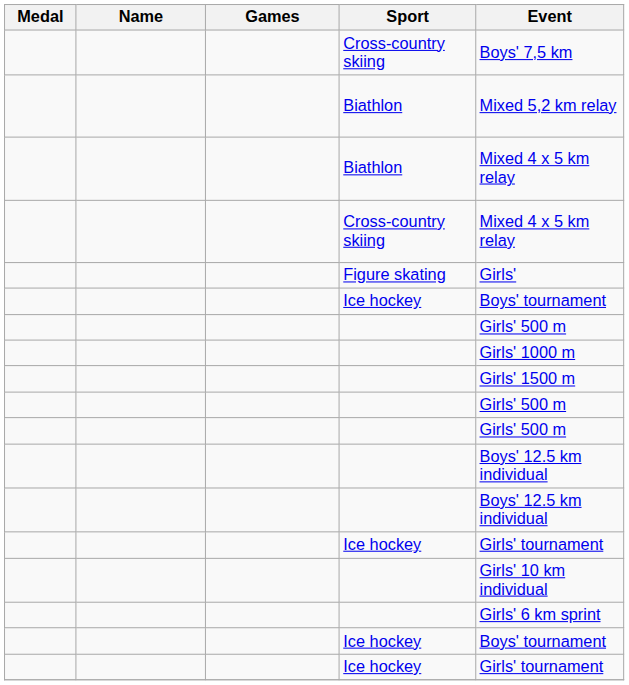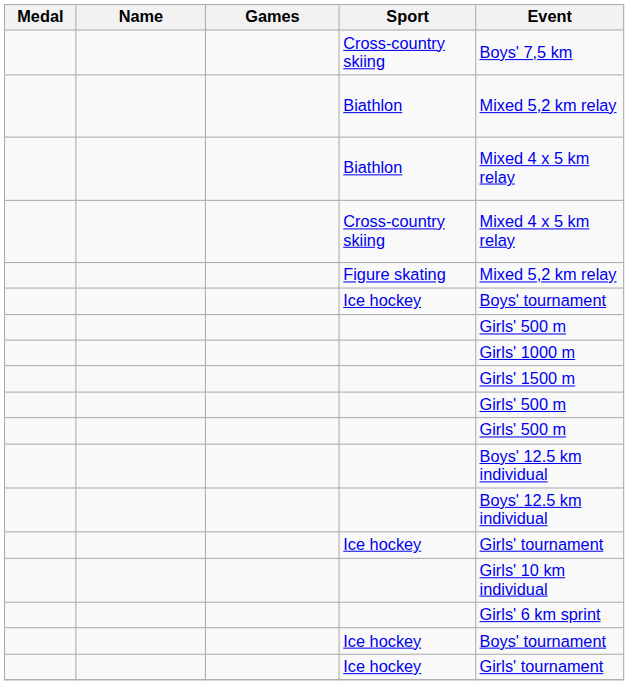 <table class="wikitable sortable">
 <tr>
 <th style="width:5em">Medal</th>
 <th style="width:12em">Name</th>
 <th style="width:12em">Games</th>
 <th style="width:12em">Sport</th>
 <th style="width:12em">Event</th>
 </tr>
 <tr>
 <td></td>
 <td></td>
 <td></td>
 <td> <a href='#'>Cross-country skiing</a></td>
 <td><a href='#'>Boys' 7,5 km</a></td>
 </tr>
 <tr>
 <td></td>
 <td><br><br><br></td>
 <td></td>
 <td> <a href='#'>Biathlon</a></td>
 <td><a href='#'>Mixed 5,2 km relay</a></td>
 </tr>
 <tr>
 <td></td>
 <td><br><br><br></td>
 <td></td>
 <td> <a href='#'>Biathlon</a></td>
 <td><a href='#'>Mixed 4 x 5 km relay</a></td>
 </tr>
 <tr>
 <td></td>
 <td><br><br><br></td>
 <td></td>
 <td> <a href='#'>Cross-country skiing</a></td>
 <td><a href='#'>Mixed 4 x 5 km relay</a></td>
 </tr>
 <tr>
 <td></td>
 <td></td>
 <td></td>
 <td> <a href='#'>Figure skating</a></td>
-<td><a href='#'>Girls'</a></td>
+<td><a href='#'>Mixed 5,2 km relay</a></td>
 </tr>
 <tr>
 <td></td>
 <td></td>
 <td></td>
 <td> <a href='#'>Ice hockey</a></td>
 <td><a href='#'>Boys' tournament</a></td>
 </tr>
 <tr>
 <td></td>
 <td></td>
 <td></td>
 <td></td>
 <td><a href='#'>Girls' 500 m</a></td>
 </tr>
 <tr>
 <td></td>
 <td></td>
 <td></td>
 <td></td>
 <td><a href='#'>Girls' 1000 m</a></td>
 </tr>
 <tr>
 <td></td>
 <td></td>
 <td></td>
 <td></td>
 <td><a href='#'>Girls' 1500 m</a></td>
 </tr>
 <tr>
 <td></td>
 <td></td>
 <td></td>
 <td></td>
 <td><a href='#'>Girls' 500 m</a></td>
 </tr>
 <tr>
 <td></td>
 <td></td>
 <td></td>
 <td></td>
 <td><a href='#'>Girls' 500 m</a></td>
 </tr>
 <tr>
 <td></td>
 <td></td>
 <td></td>
 <td></td>
 <td><a href='#'>Boys' 12.5 km individual</a></td>
 </tr>
 <tr>
 <td></td>
 <td></td>
 <td></td>
 <td></td>
 <td><a href='#'>Boys' 12.5 km individual</a></td>
 </tr>
 <tr>
 <td></td>
 <td></td>
 <td></td>
 <td> <a href='#'>Ice hockey</a></td>
 <td><a href='#'>Girls' tournament</a></td>
 </tr>
 <tr>
 <td></td>
 <td></td>
 <td></td>
 <td></td>
 <td><a href='#'>Girls' 10 km individual</a></td>
 </tr>
 <tr>
 <td></td>
 <td></td>
 <td></td>
 <td></td>
 <td><a href='#'>Girls' 6 km sprint</a></td>
 </tr>
 <tr>
 <td></td>
 <td></td>
 <td></td>
 <td> <a href='#'>Ice hockey</a></td>
 <td><a href='#'>Boys' tournament</a></td>
 </tr>
 <tr>
 <td></td>
 <td></td>
 <td></td>
 <td> <a href='#'>Ice hockey</a></td>
 <td><a href='#'>Girls' tournament</a></td>
 </tr>
 <tr>
 </tr>
 </table>
